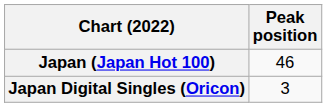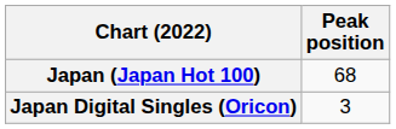 <table class="wikitable sortable plainrowheaders" style="text-align:center">
 <tr>
 <th scope="col">Chart (2022)</th>
 <th scope="col">Peak<br>position</th>
 </tr>
 <tr>
 <th scope="row">Japan (<a href='#'>Japan Hot 100</a>)</th>
-<td>46</td>
+<td>68</td>
 </tr>
 <tr>
 <th scope="row">Japan Digital Singles (<a href='#'>Oricon</a>)</th>
 <td>3</td>
 </tr>
 </table>
